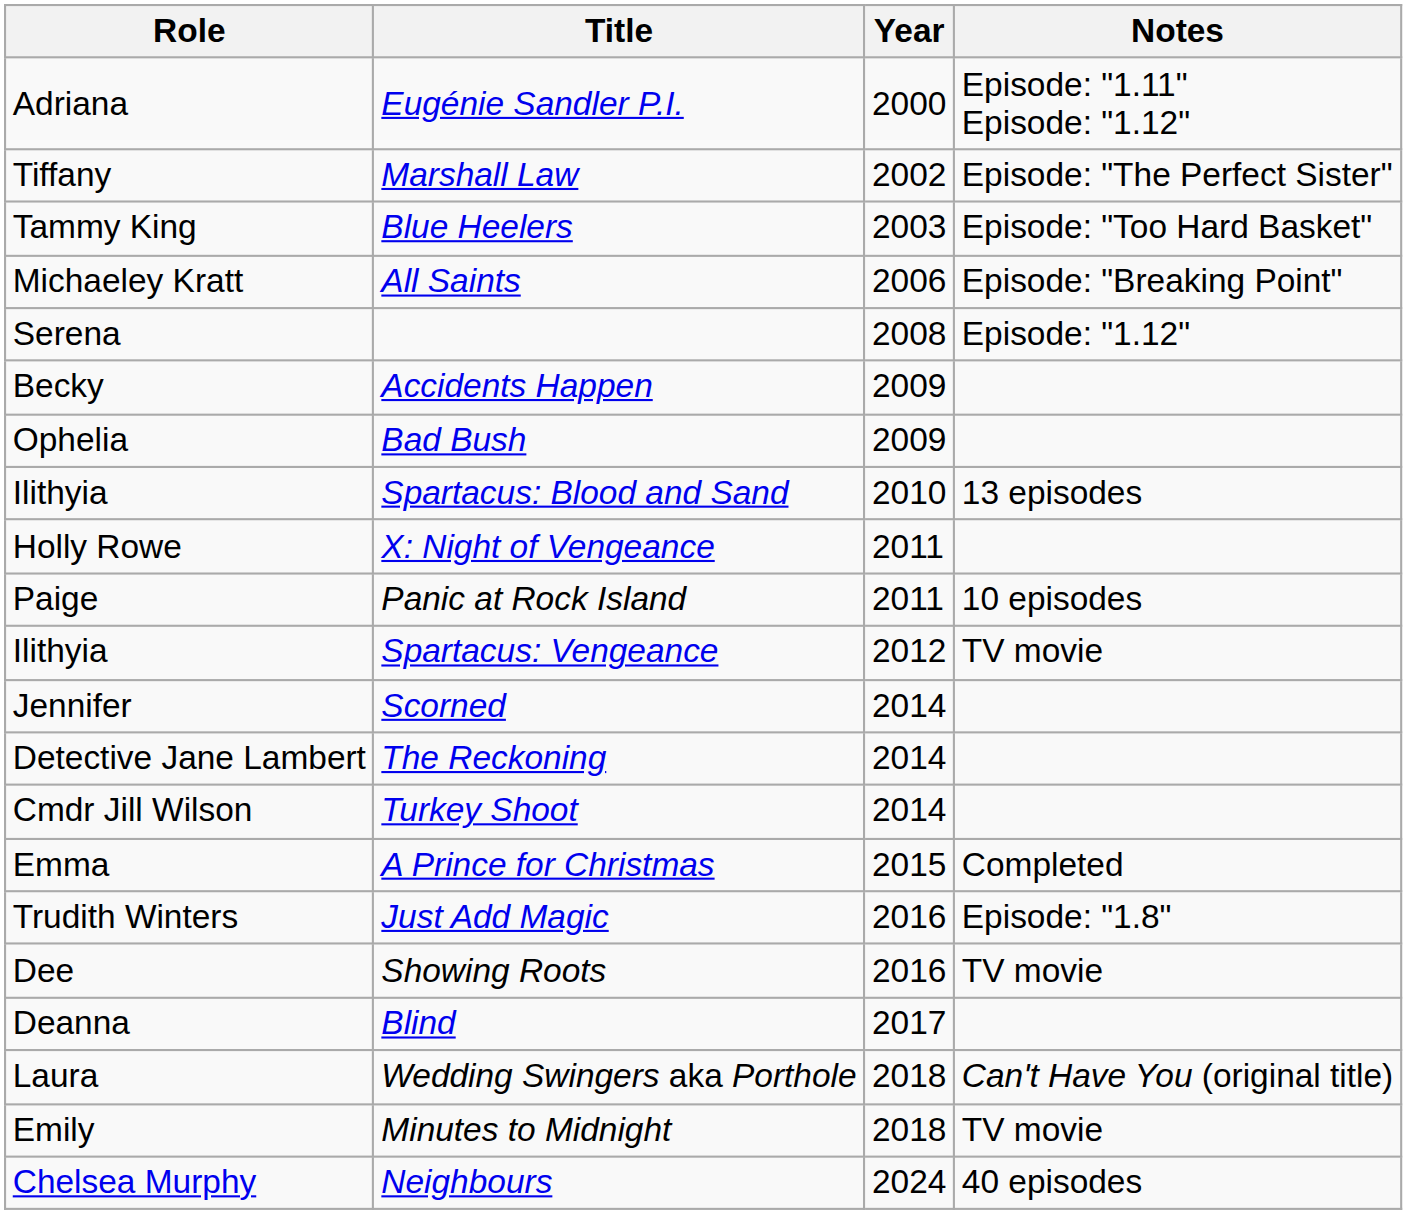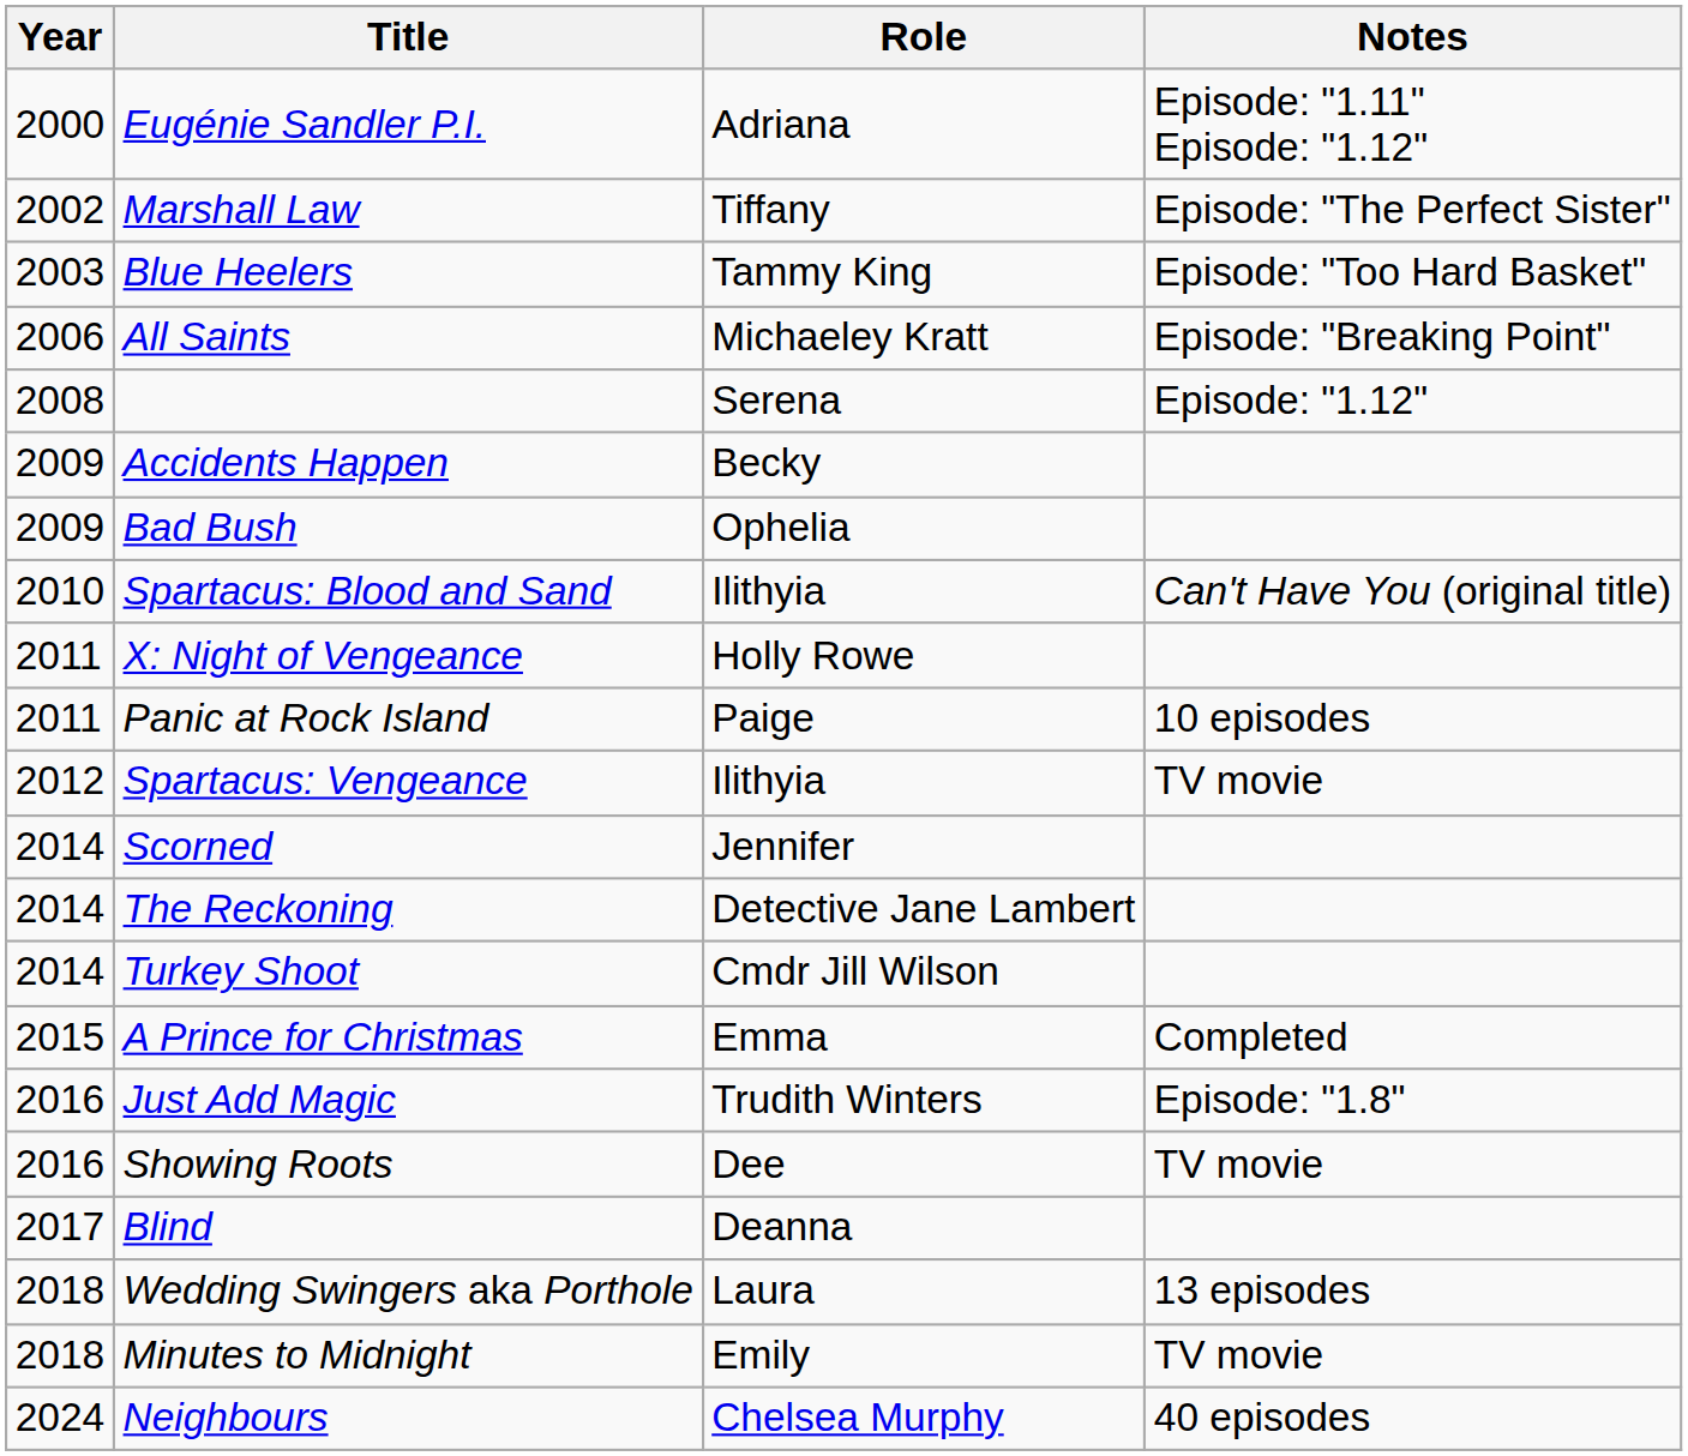 <table class="wikitable sortable">
 <tr>
+<th>Year</th>
+<th>Title</th>
 <th>Role</th>
-<th>Title</th>
-<th>Year</th>
 <th class="unsortable">Notes</th>
 </tr>
 <tr>
+<td>2000</td>
+<td><em><a href='#'>Eugénie Sandler P.I.</a></em></td>
 <td>Adriana</td>
-<td><em><a href='#'>Eugénie Sandler P.I.</a></em></td>
-<td>2000</td>
 <td>Episode: "1.11"<br>Episode: "1.12"</td>
 </tr>
 <tr>
+<td>2002</td>
+<td><em><a href='#'>Marshall Law</a></em></td>
 <td>Tiffany</td>
-<td><em><a href='#'>Marshall Law</a></em></td>
-<td>2002</td>
 <td>Episode: "The Perfect Sister"</td>
 </tr>
 <tr>
+<td>2003</td>
+<td><em><a href='#'>Blue Heelers</a></em></td>
 <td>Tammy King</td>
-<td><em><a href='#'>Blue Heelers</a></em></td>
-<td>2003</td>
 <td>Episode: "Too Hard Basket"</td>
 </tr>
 <tr>
+<td>2006</td>
+<td><em><a href='#'>All Saints</a></em></td>
 <td>Michaeley Kratt</td>
-<td><em><a href='#'>All Saints</a></em></td>
-<td>2006</td>
 <td>Episode: "Breaking Point"</td>
 </tr>
 <tr>
+<td>2008</td>
+<td><em></em></td>
 <td>Serena</td>
-<td><em></em></td>
-<td>2008</td>
 <td>Episode: "1.12"</td>
 </tr>
 <tr>
+<td>2009</td>
+<td><em><a href='#'>Accidents Happen</a></em></td>
 <td>Becky</td>
-<td><em><a href='#'>Accidents Happen</a></em></td>
-<td>2009</td>
 <td></td>
 </tr>
 <tr>
+<td>2009</td>
+<td><em><a href='#'>Bad Bush</a></em></td>
 <td>Ophelia</td>
-<td><em><a href='#'>Bad Bush</a></em></td>
-<td>2009</td>
 <td></td>
 </tr>
 <tr>
+<td>2010</td>
+<td><em><a href='#'>Spartacus: Blood and Sand</a></em></td>
 <td>Ilithyia</td>
-<td><em><a href='#'>Spartacus: Blood and Sand</a></em></td>
-<td>2010</td>
+<td><em>Can't Have You</em> (original title)</td>
+</tr>
+<tr>
+<td>2011</td>
+<td><em><a href='#'>X: Night of Vengeance</a></em></td>
+<td>Holly Rowe</td>
+<td></td>
+</tr>
+<tr>
+<td>2011</td>
+<td><em>Panic at Rock Island</em></td>
+<td>Paige</td>
+<td>10 episodes</td>
+</tr>
+<tr>
+<td>2012</td>
+<td><em><a href='#'>Spartacus: Vengeance</a></em></td>
+<td>Ilithyia</td>
+<td>TV movie</td>
+</tr>
+<tr>
+<td>2014</td>
+<td><em><a href='#'>Scorned</a></em></td>
+<td>Jennifer</td>
+<td></td>
+</tr>
+<tr>
+<td>2014</td>
+<td><em><a href='#'>The Reckoning</a></em></td>
+<td>Detective Jane Lambert</td>
+<td></td>
+</tr>
+<tr>
+<td>2014</td>
+<td><em><a href='#'>Turkey Shoot</a></em></td>
+<td>Cmdr Jill Wilson</td>
+<td></td>
+</tr>
+<tr>
+<td>2015</td>
+<td><em><a href='#'>A Prince for Christmas</a></em></td>
+<td>Emma</td>
+<td>Completed</td>
+</tr>
+<tr>
+<td>2016</td>
+<td><em><a href='#'>Just Add Magic</a></em></td>
+<td>Trudith Winters</td>
+<td>Episode: "1.8"</td>
+</tr>
+<tr>
+<td>2016</td>
+<td><em>Showing Roots</em></td>
+<td>Dee</td>
+<td>TV movie</td>
+</tr>
+<tr>
+<td>2017</td>
+<td><em><a href='#'>Blind</a></em></td>
+<td>Deanna</td>
+<td></td>
+</tr>
+<tr>
+<td>2018</td>
+<td><em>Wedding Swingers</em> aka <em>Porthole</em></td>
+<td>Laura</td>
 <td>13 episodes</td>
 </tr>
 <tr>
-<td>Holly Rowe</td>
-<td><em><a href='#'>X: Night of Vengeance</a></em></td>
-<td>2011</td>
-<td></td>
-</tr>
-<tr>
-<td>Paige</td>
-<td><em>Panic at Rock Island</em></td>
-<td>2011</td>
-<td>10 episodes</td>
-</tr>
-<tr>
-<td>Ilithyia</td>
-<td><em><a href='#'>Spartacus: Vengeance</a></em></td>
-<td>2012</td>
+<td>2018</td>
+<td><em>Minutes to Midnight</em></td>
+<td>Emily</td>
 <td>TV movie</td>
 </tr>
 <tr>
-<td>Jennifer</td>
-<td><em><a href='#'>Scorned</a></em></td>
-<td>2014</td>
-<td></td>
-</tr>
-<tr>
-<td>Detective Jane Lambert</td>
-<td><em><a href='#'>The Reckoning</a></em></td>
-<td>2014</td>
-<td></td>
-</tr>
-<tr>
-<td>Cmdr Jill Wilson</td>
-<td><em><a href='#'>Turkey Shoot</a></em></td>
-<td>2014</td>
-<td></td>
-</tr>
-<tr>
-<td>Emma</td>
-<td><em><a href='#'>A Prince for Christmas</a></em></td>
-<td>2015</td>
-<td>Completed</td>
-</tr>
-<tr>
-<td>Trudith Winters</td>
-<td><em><a href='#'>Just Add Magic</a></em></td>
-<td>2016</td>
-<td>Episode: "1.8"</td>
-</tr>
-<tr>
-<td>Dee</td>
-<td><em>Showing Roots</em></td>
-<td>2016</td>
-<td>TV movie</td>
-</tr>
-<tr>
-<td>Deanna</td>
-<td><em><a href='#'>Blind</a></em></td>
-<td>2017</td>
-<td></td>
-</tr>
-<tr>
-<td>Laura</td>
-<td><em>Wedding Swingers</em> aka <em>Porthole</em></td>
-<td>2018</td>
-<td><em>Can't Have You</em> (original title)</td>
-</tr>
-<tr>
-<td>Emily</td>
-<td><em>Minutes to Midnight</em></td>
-<td>2018</td>
-<td>TV movie</td>
-</tr>
-<tr>
+<td>2024</td>
+<td><em><a href='#'>Neighbours</a></em></td>
 <td><a href='#'>Chelsea Murphy</a></td>
-<td><em><a href='#'>Neighbours</a></em></td>
-<td>2024</td>
 <td>40 episodes</td>
 </tr>
 </table>
